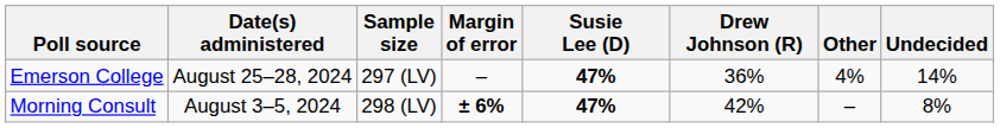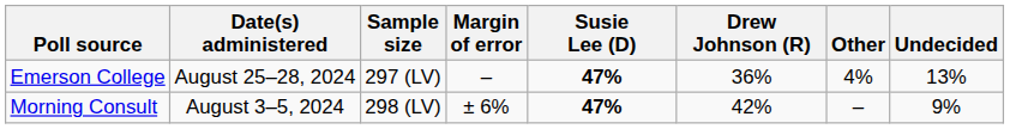 <table class="wikitable" style="font-size:90%;text-align:center;">
 <tr style="vertical-align:bottom">
 <th>Poll source</th>
 <th>Date(s)<br>administered</th>
 <th>Sample<br>size</th>
 <th>Margin<br>of error</th>
 <th style="width:100px;">Susie<br>Lee (D)</th>
 <th style="width:100px;">Drew<br>Johnson (R)</th>
 <th>Other</th>
 <th>Undecided</th>
 </tr>
 <tr>
 <td style="text-align:left;"><a href='#'>Emerson College</a></td>
 <td data-sort-value="2024-08-29">August 25–28, 2024</td>
 <td>297 (LV)</td>
 <td>–</td>
 <td><strong>47%</strong></td>
 <td>36%</td>
 <td>4%</td>
-<td>14%</td>
+<td>13%</td>
 </tr>
 <tr>
 <td style="text-align:left;"><a href='#'>Morning Consult</a></td>
 <td>August 3–5, 2024</td>
 <td>298 (LV)</td>
-<td><strong>± 6%</strong></td>
+<td>± 6%</td>
 <td><strong>47%</strong></td>
 <td>42%</td>
 <td>–</td>
-<td>8%</td>
+<td>9%</td>
 </tr>
 </table>
